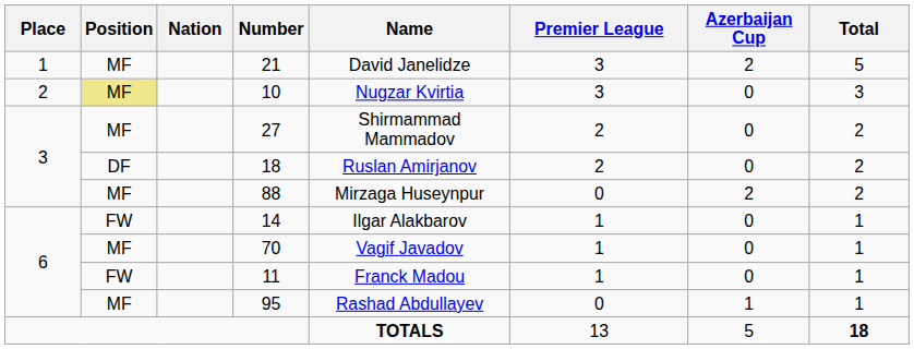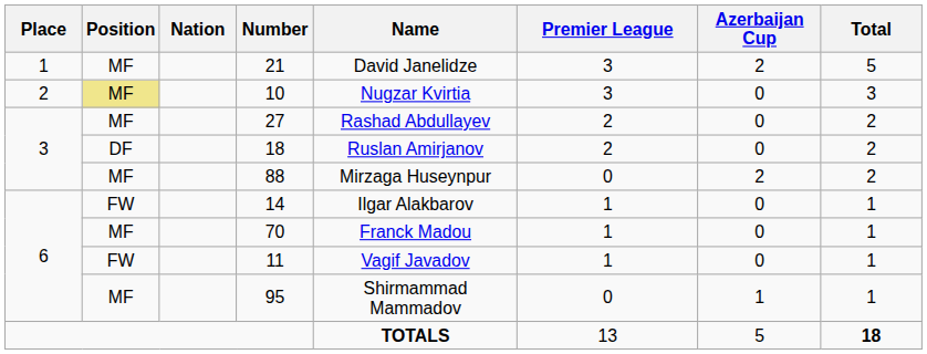 <table class="wikitable" style="font-size: 95%; text-align: center;">
 <tr>
 <th width=60>Place</th>
 <th width=60>Position</th>
 <th width=60>Nation</th>
 <th width=60>Number</th>
 <th width=170>Name</th>
 <th width=150><a href='#'>Premier League</a></th>
 <th width=100><a href='#'>Azerbaijan Cup</a></th>
 <th width=80>Total</th>
 </tr>
 <tr>
 <td>1</td>
 <td>MF</td>
 <td></td>
 <td>21</td>
 <td>David Janelidze</td>
 <td>3</td>
 <td>2</td>
 <td>5</td>
 </tr>
 <tr>
 <td>2</td>
 <td style="background: khaki;">MF</td>
 <td></td>
 <td>10</td>
 <td><a href='#'>Nugzar Kvirtia</a></td>
 <td>3</td>
 <td>0</td>
 <td>3</td>
 </tr>
 <tr>
 <td rowspan="3">3</td>
 <td>MF</td>
 <td></td>
 <td>27</td>
-<td>Shirmammad Mammadov</td>
+<td><a href='#'>Rashad Abdullayev</a></td>
 <td>2</td>
 <td>0</td>
 <td>2</td>
 </tr>
 <tr>
 <td>DF</td>
 <td></td>
 <td>18</td>
 <td><a href='#'>Ruslan Amirjanov</a></td>
 <td>2</td>
 <td>0</td>
 <td>2</td>
 </tr>
 <tr>
 <td>MF</td>
 <td></td>
 <td>88</td>
 <td>Mirzaga Huseynpur</td>
 <td>0</td>
 <td>2</td>
 <td>2</td>
 </tr>
 <tr>
 <td rowspan="4">6</td>
 <td>FW</td>
 <td></td>
 <td>14</td>
 <td>Ilgar Alakbarov</td>
 <td>1</td>
 <td>0</td>
 <td>1</td>
 </tr>
 <tr>
 <td>MF</td>
 <td></td>
 <td>70</td>
-<td><a href='#'>Vagif Javadov</a></td>
+<td><a href='#'>Franck Madou</a></td>
 <td>1</td>
 <td>0</td>
 <td>1</td>
 </tr>
 <tr>
 <td>FW</td>
 <td></td>
 <td>11</td>
-<td><a href='#'>Franck Madou</a></td>
+<td><a href='#'>Vagif Javadov</a></td>
 <td>1</td>
 <td>0</td>
 <td>1</td>
 </tr>
 <tr>
 <td>MF</td>
 <td></td>
 <td>95</td>
-<td><a href='#'>Rashad Abdullayev</a></td>
+<td>Shirmammad Mammadov</td>
 <td>0</td>
 <td>1</td>
 <td>1</td>
 </tr>
 <tr>
 <td colspan="4"></td>
 <td><strong>TOTALS</strong></td>
 <td>13</td>
 <td>5</td>
 <td><strong>18</strong></td>
 </tr>
 </table>
